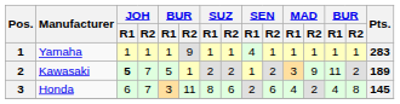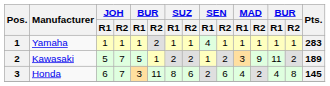 <table class="wikitable" style="font-size:85%; text-align:center;">
 <tr>
 <th rowspan="2">Pos.</th>
 <th rowspan="2">Manufacturer</th>
 <th colspan="2"><a href='#'>JOH</a><br></th>
 <th colspan="2"><a href='#'>BUR</a><br></th>
 <th colspan="2"><a href='#'>SUZ</a><br></th>
 <th colspan="2"><a href='#'>SEN</a><br></th>
 <th colspan="2"><a href='#'>MAD</a><br></th>
 <th colspan="2"><a href='#'>BUR</a><br></th>
 <th rowspan="2">Pts.</th>
 </tr>
 <tr>
 <th>R1</th>
 <th>R2</th>
 <th>R1</th>
 <th>R2</th>
 <th>R1</th>
 <th>R2</th>
 <th>R1</th>
 <th>R2</th>
 <th>R1</th>
 <th>R2</th>
 <th>R1</th>
 <th>R2</th>
 </tr>
 <tr>
 <th>1</th>
 <td align=left> <a href='#'>Yamaha</a></td>
 <td style="background:#ffffbf;">1</td>
 <td style="background:#ffffbf;">1</td>
 <td style="background:#ffffbf;">1</td>
-<td style="background:#dfdfdf;">9</td>
+<td style="background:#dfdfdf;">2</td>
 <td style="background:#ffffbf;">1</td>
 <td style="background:#ffffbf;">1</td>
 <td style="background:#dfffdf;">4</td>
 <td style="background:#ffffbf;">1</td>
 <td style="background:#ffffbf;">1</td>
 <td style="background:#ffffbf;">1</td>
 <td style="background:#ffffbf;">1</td>
 <td style="background:#ffffbf;">1</td>
 <th>283</th>
 </tr>
 <tr>
 <th>2</th>
 <td align=left> <a href='#'>Kawasaki</a></td>
-<td style="background:#dfffdf;"><strong>5</strong></td>
+<td style="background:#dfffdf;">5</td>
 <td style="background:#dfffdf;">7</td>
 <td style="background:#dfffdf;">5</td>
 <td style="background:#ffffbf;">1</td>
 <td style="background:#dfdfdf;">2</td>
 <td style="background:#dfdfdf;">2</td>
 <td style="background:#ffffbf;">1</td>
 <td style="background:#dfdfdf;">2</td>
 <td style="background:#ffdf9f;">3</td>
 <td style="background:#dfffdf;">9</td>
 <td style="background:#dfffdf;">11</td>
 <td style="background:#dfdfdf;">2</td>
 <th>189</th>
 </tr>
 <tr>
 <th>3</th>
 <td align=left> <a href='#'>Honda</a></td>
 <td style="background:#dfffdf;">6</td>
 <td style="background:#dfffdf;">7</td>
 <td style="background:#ffdf9f;">3</td>
 <td style="background:#dfffdf;">11</td>
 <td style="background:#dfffdf;">8</td>
 <td style="background:#dfffdf;">6</td>
 <td style="background:#dfdfdf;">2</td>
 <td style="background:#dfffdf;">6</td>
 <td style="background:#dfffdf;">4</td>
 <td style="background:#dfdfdf;">2</td>
 <td style="background:#dfffdf;">4</td>
 <td style="background:#dfffdf;">8</td>
 <th>145</th>
 </tr>
 <tr>
 </tr>
 </table>
